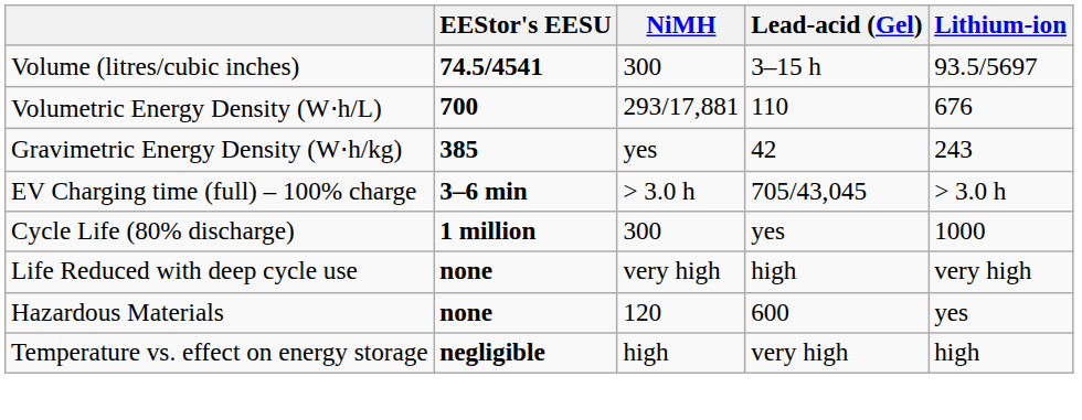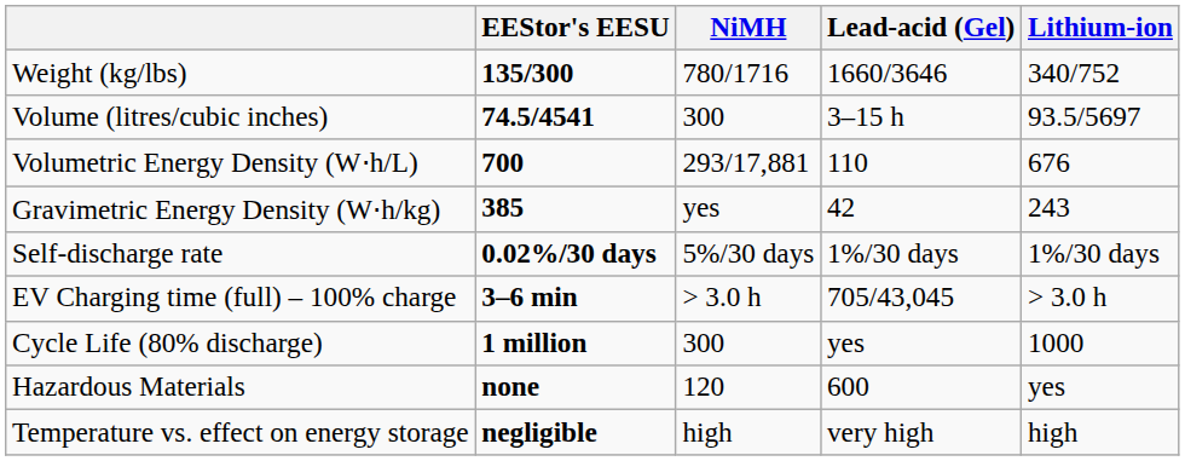 <table class="wikitable">
 <tr>
 <th></th>
 <th>EEStor's EESU</th>
 <th><a href='#'>NiMH</a></th>
 <th>Lead-acid (<a href='#'>Gel</a>)</th>
 <th><a href='#'>Lithium-ion</a></th>
+</tr>
+<tr>
+<td>Weight (kg/lbs)</td>
+<td><strong>135/300</strong></td>
+<td>780/1716</td>
+<td>1660/3646</td>
+<td>340/752</td>
 </tr>
 <tr>
 <td>Volume (litres/cubic inches)</td>
 <td><strong>74.5/4541</strong></td>
 <td>300</td>
 <td>3–15 h</td>
 <td>93.5/5697</td>
 </tr>
 <tr>
 <td>Volumetric Energy Density (W⋅h/L)</td>
 <td><strong>700</strong></td>
 <td>293/17,881</td>
 <td>110</td>
 <td>676</td>
 </tr>
 <tr>
 <td>Gravimetric Energy Density (W⋅h/kg)</td>
 <td><strong>385</strong></td>
 <td>yes</td>
 <td>42</td>
 <td>243</td>
 </tr>
 <tr>
+<td>Self-discharge rate</td>
+<td><strong>0.02%/30 days</strong></td>
+<td>5%/30 days</td>
+<td>1%/30 days</td>
+<td>1%/30 days</td>
+</tr>
+<tr>
 <td>EV Charging time (full) – 100% charge</td>
 <td><strong>3–6 min</strong></td>
 <td>> 3.0 h</td>
 <td>705/43,045</td>
 <td>> 3.0 h</td>
 </tr>
 <tr>
 <td>Cycle Life (80% discharge)</td>
 <td><strong>1 million</strong></td>
 <td>300</td>
 <td>yes</td>
 <td>1000</td>
-</tr>
-<tr>
-<td>Life Reduced with deep cycle use</td>
-<td><strong>none</strong></td>
-<td>very high</td>
-<td>high</td>
-<td>very high</td>
 </tr>
 <tr>
 <td>Hazardous Materials</td>
 <td><strong>none</strong></td>
 <td>120</td>
 <td>600</td>
 <td>yes</td>
 </tr>
 <tr>
 <td>Temperature vs. effect on energy storage</td>
 <td><strong>negligible</strong></td>
 <td>high</td>
 <td>very high</td>
 <td>high</td>
 </tr>
 </table>
